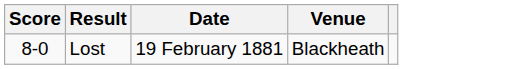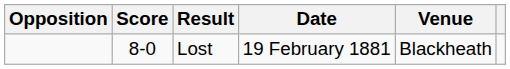 <table class="wikitable">
 <tr>
+<th>Opposition</th>
 <th>Score</th>
 <th>Result</th>
 <th>Date</th>
 <th>Venue</th>
 <th scope="col" class="unsortable"></th>
 </tr>
 <tr>
+<td></td>
 <td align="center">8-0</td>
 <td>Lost</td>
 <td align=right>19 February 1881</td>
 <td>Blackheath</td>
 <td></td>
 </tr>
 </table>
